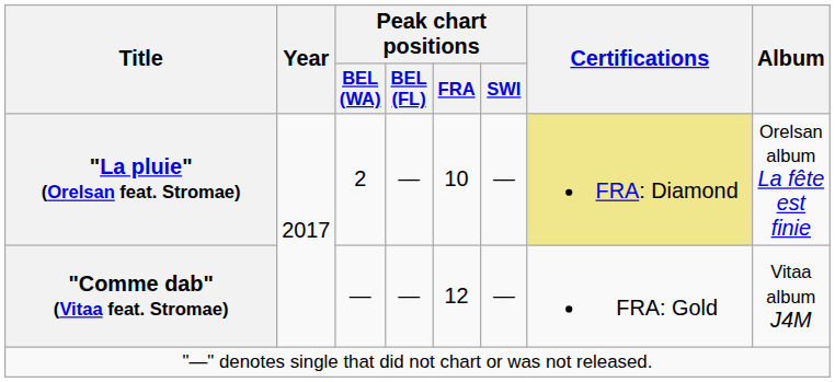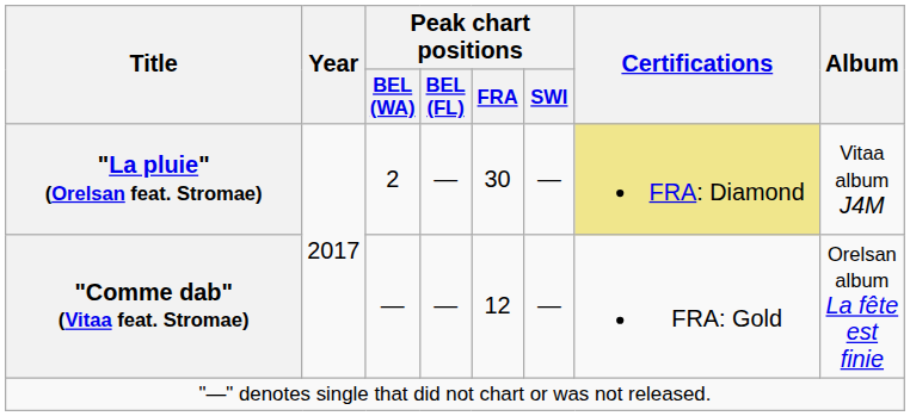 <table class="wikitable plainrowheaders" style="text-align:center;">
 <tr>
 <th scope="col" rowspan="2" style="width:17em;">Title</th>
 <th scope="col" rowspan="2">Year</th>
 <th scope="col" colspan="4">Peak chart positions</th>
 <th scope="col" rowspan="2" style="width:12em;"><a href='#'>Certifications</a></th>
 <th scope="col" rowspan="2">Album</th>
 </tr>
 <tr style="font-size:smaller;">
 <th width="30"><a href='#'>BEL (WA)</a><br></th>
 <th width="30"><a href='#'>BEL (FL)</a><br></th>
 <th width="30"><a href='#'>FRA</a><br></th>
 <th width="30"><a href='#'>SWI</a><br></th>
 </tr>
 <tr>
 <th scope="row">"<a href='#'>La pluie</a>"<br><small>(<a href='#'>Orelsan</a> feat. Stromae)</small></th>
 <td rowspan="2">2017</td>
 <td>2</td>
 <td>—</td>
-<td>10</td>
+<td>30</td>
 <td>—</td>
 <td style="background: khaki;"><br><ul><li><a href='#'>FRA</a>: Diamond</li></ul></td>
-<td><small>Orelsan album</small><br><em><a href='#'>La fête est finie</a></em></td>
+<td><small>Vitaa album</small><br><em>J4M</em></td>
 </tr>
 <tr>
 <th scope="row">"Comme dab"<br><small>(<a href='#'>Vitaa</a> feat. Stromae)</small></th>
 <td>—</td>
 <td>—</td>
 <td>12</td>
 <td>—</td>
 <td><br><ul><li>FRA: Gold</li></ul></td>
-<td><small>Vitaa album</small><br><em>J4M</em></td>
+<td><small>Orelsan album</small><br><em><a href='#'>La fête est finie</a></em></td>
 </tr>
 <tr>
 <td colspan="8" style="font-size:85%">"—" denotes single that did not chart or was not released.</td>
 </tr>
 </table>
